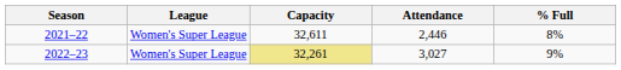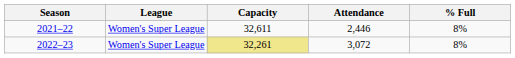 <table class="wikitable" style="text-align: center width=60%">
 <tr>
 <th style="width:20%;">Season</th>
 <th style="width:20%;">League</th>
 <th style="width:20%;">Capacity</th>
 <th style="width:20%;">Attendance</th>
 <th style="width:20%;">% Full</th>
 </tr>
 <tr>
 <td align=center><a href='#'>2021–22</a></td>
 <td align=center><a href='#'>Women's Super League</a></td>
 <td align=center>32,611</td>
 <td align=center>2,446</td>
 <td align=center>8%</td>
 </tr>
 <tr>
 <td align=center><a href='#'>2022–23</a></td>
 <td align=center><a href='#'>Women's Super League</a></td>
 <td align=center style="background: khaki;">32,261</td>
-<td align=center>3,027</td>
-<td align=center>9%</td>
+<td align=center>3,072</td>
+<td align=center>8%</td>
 </tr>
 </table>
